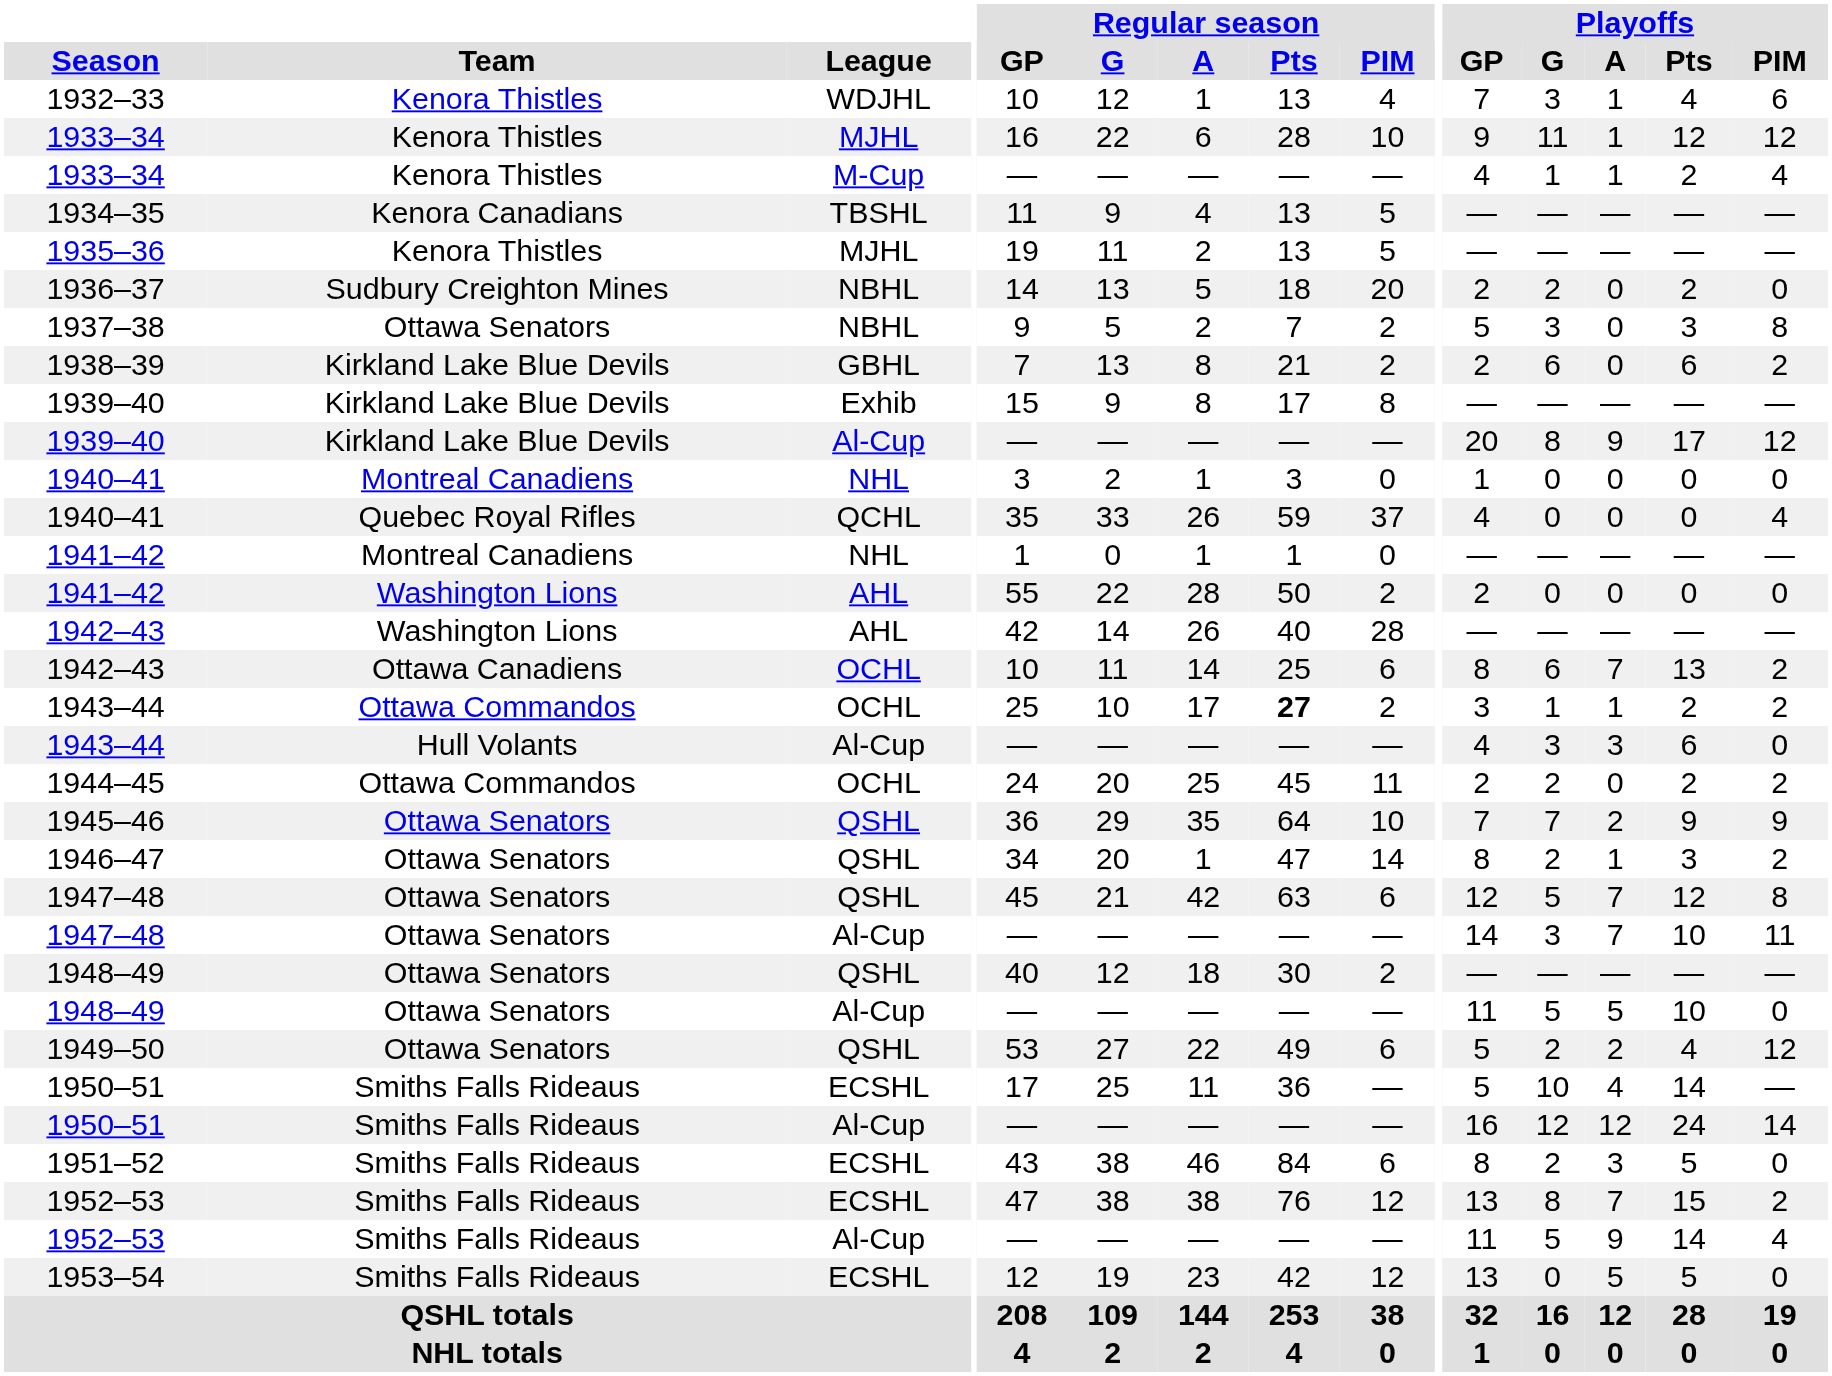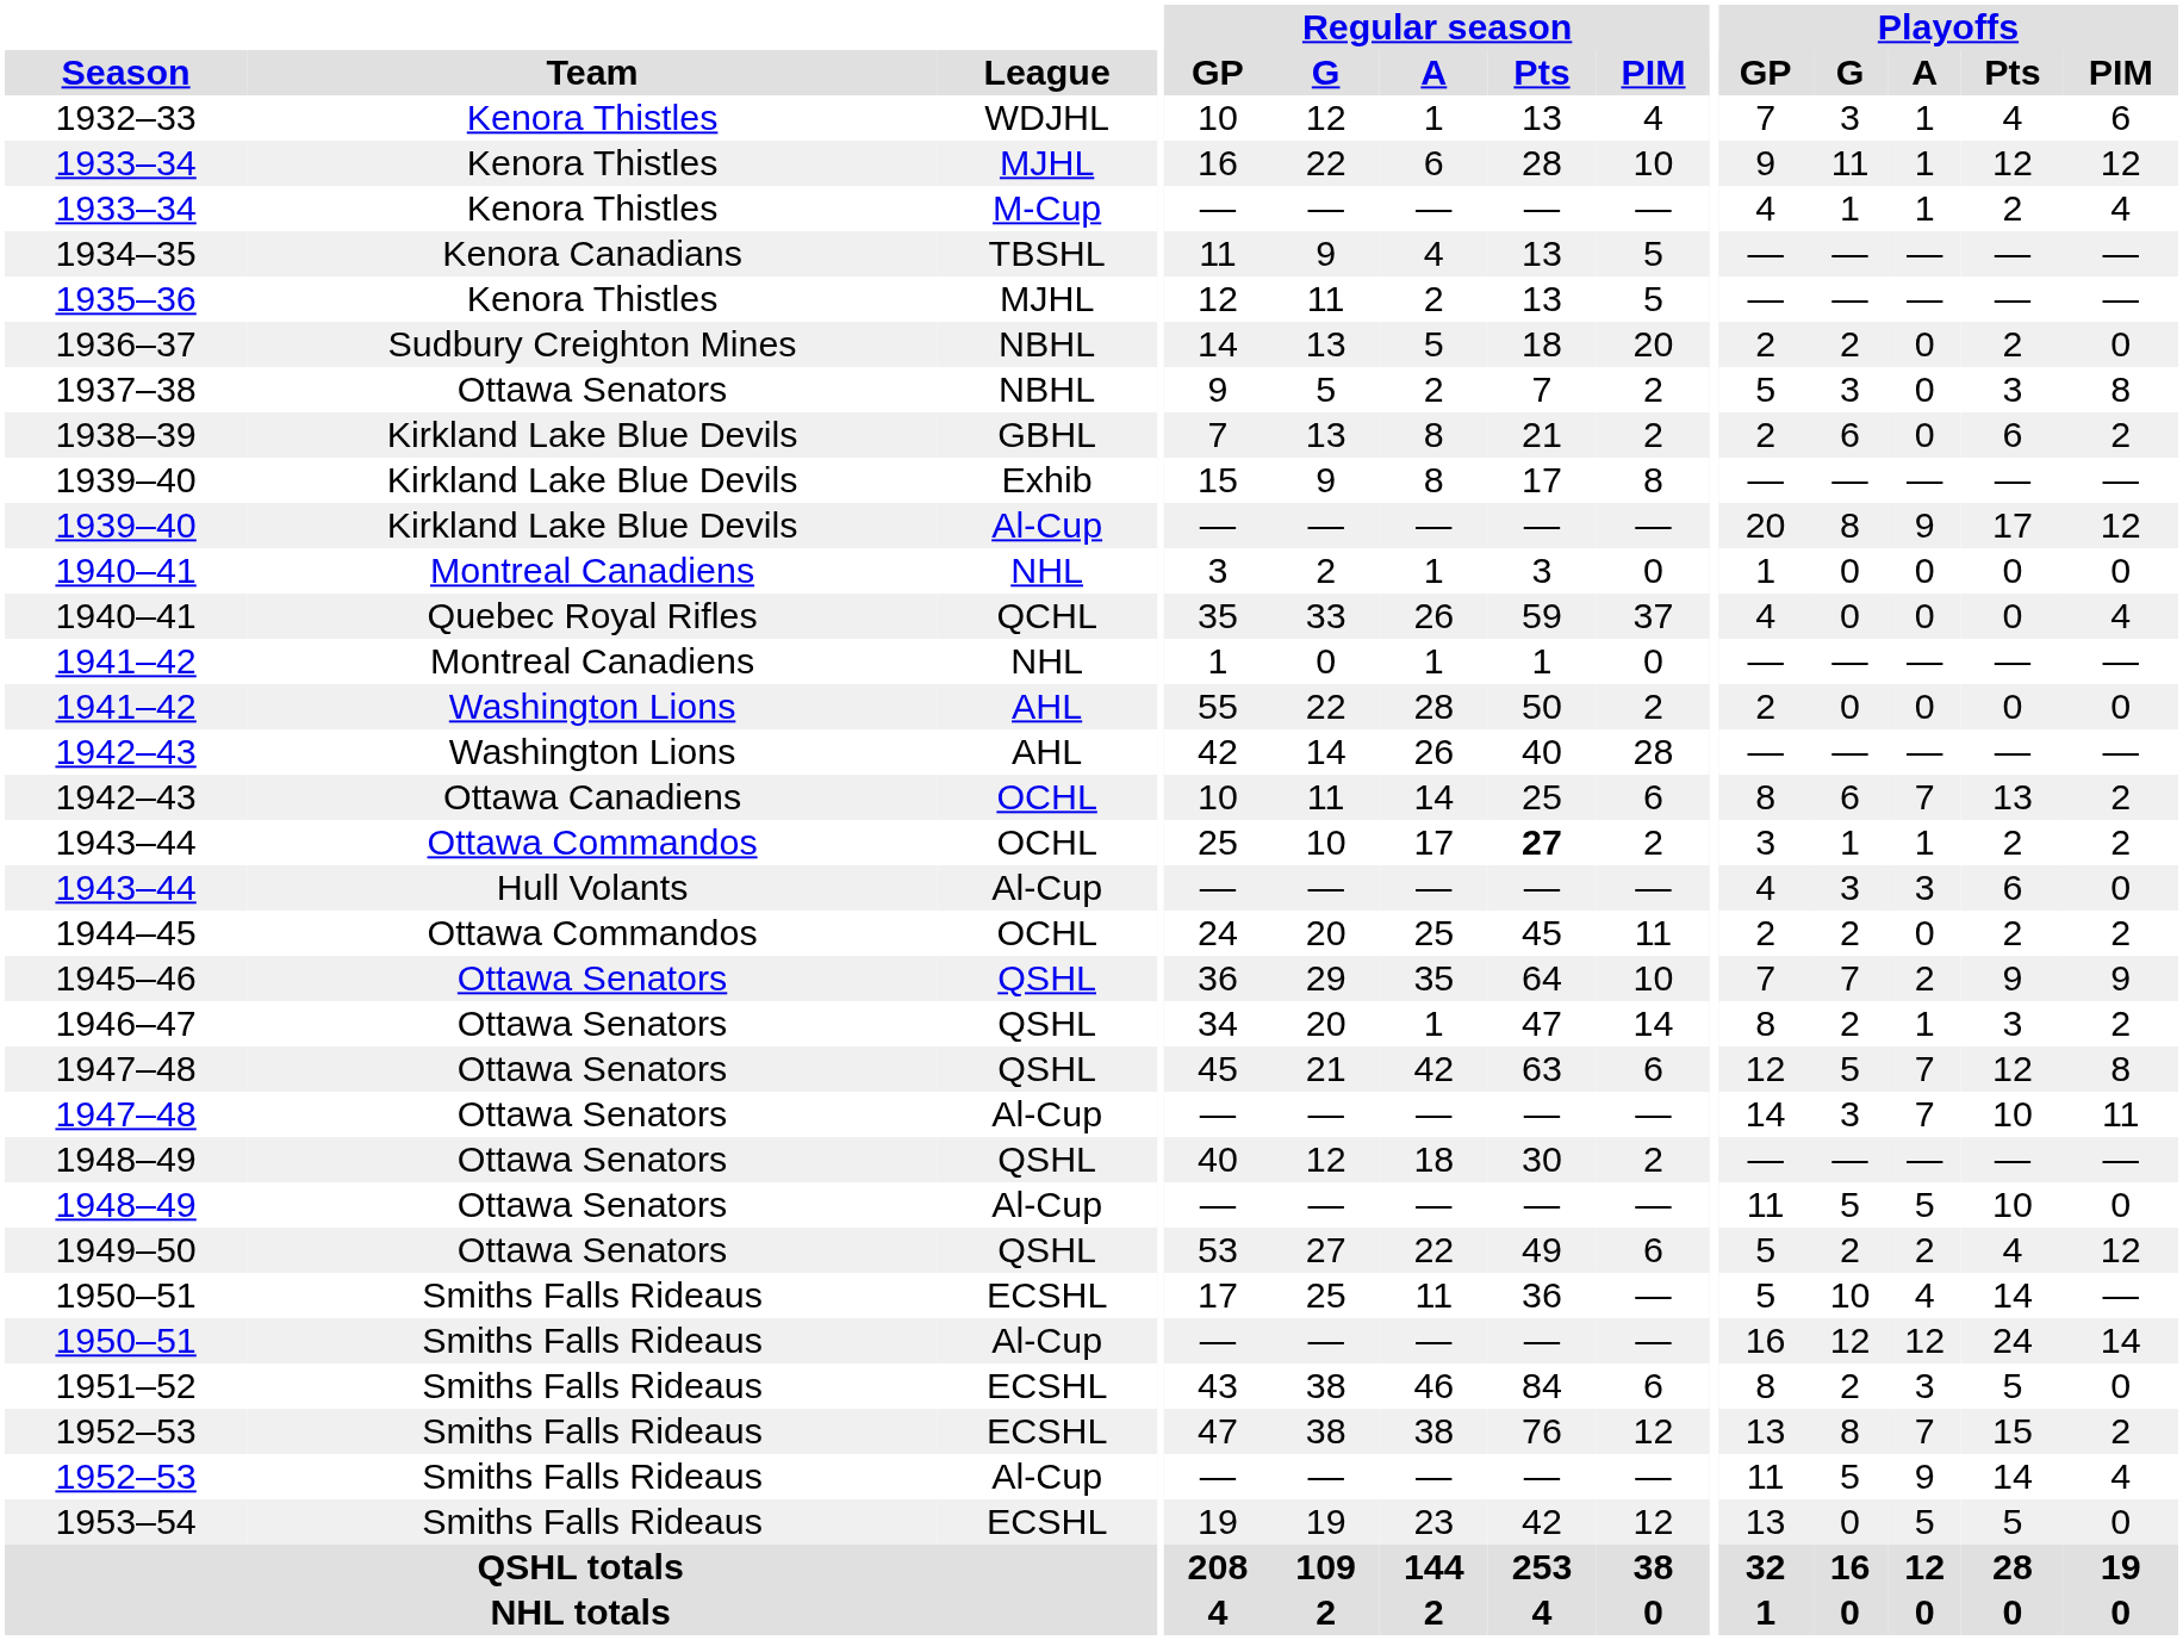 <table border="0" cellpadding="1" cellspacing="0" style="text-align:center; width:60em">
 <tr bgcolor="#e0e0e0">
 <th colspan="3" bgcolor="#ffffff"></th>
 <th rowspan="100" bgcolor="#ffffff"></th>
 <th colspan="5"><a href='#'>Regular season</a></th>
 <th rowspan="100" bgcolor="#ffffff"></th>
 <th colspan="5"><a href='#'>Playoffs</a></th>
 </tr>
 <tr bgcolor="#e0e0e0">
 <th><a href='#'>Season</a></th>
 <th>Team</th>
 <th>League</th>
 <th>GP</th>
 <th><a href='#'>G</a></th>
 <th><a href='#'>A</a></th>
 <th><a href='#'>Pts</a></th>
 <th><a href='#'>PIM</a></th>
 <th>GP</th>
 <th>G</th>
 <th>A</th>
 <th>Pts</th>
 <th>PIM</th>
 </tr>
 <tr>
 <td>1932–33</td>
 <td><a href='#'>Kenora Thistles</a></td>
 <td>WDJHL</td>
 <td>10</td>
 <td>12</td>
 <td>1</td>
 <td>13</td>
 <td>4</td>
 <td>7</td>
 <td>3</td>
 <td>1</td>
 <td>4</td>
 <td>6</td>
 </tr>
 <tr bgcolor="#f0f0f0">
 <td><a href='#'>1933–34</a></td>
 <td>Kenora Thistles</td>
 <td><a href='#'>MJHL</a></td>
 <td>16</td>
 <td>22</td>
 <td>6</td>
 <td>28</td>
 <td>10</td>
 <td>9</td>
 <td>11</td>
 <td>1</td>
 <td>12</td>
 <td>12</td>
 </tr>
 <tr>
 <td><a href='#'>1933–34</a></td>
 <td>Kenora Thistles</td>
 <td><a href='#'>M-Cup</a></td>
 <td>—</td>
 <td>—</td>
 <td>—</td>
 <td>—</td>
 <td>—</td>
 <td>4</td>
 <td>1</td>
 <td>1</td>
 <td>2</td>
 <td>4</td>
 </tr>
 <tr bgcolor="#f0f0f0">
 <td>1934–35</td>
 <td>Kenora Canadians</td>
 <td>TBSHL</td>
 <td>11</td>
 <td>9</td>
 <td>4</td>
 <td>13</td>
 <td>5</td>
 <td>—</td>
 <td>—</td>
 <td>—</td>
 <td>—</td>
 <td>—</td>
 </tr>
 <tr>
 <td><a href='#'>1935–36</a></td>
 <td>Kenora Thistles</td>
 <td>MJHL</td>
-<td>19</td>
+<td>12</td>
 <td>11</td>
 <td>2</td>
 <td>13</td>
 <td>5</td>
 <td>—</td>
 <td>—</td>
 <td>—</td>
 <td>—</td>
 <td>—</td>
 </tr>
 <tr bgcolor="#f0f0f0">
 <td>1936–37</td>
 <td>Sudbury Creighton Mines</td>
 <td>NBHL</td>
 <td>14</td>
 <td>13</td>
 <td>5</td>
 <td>18</td>
 <td>20</td>
 <td>2</td>
 <td>2</td>
 <td>0</td>
 <td>2</td>
 <td>0</td>
 </tr>
 <tr>
 <td>1937–38</td>
 <td>Ottawa Senators</td>
 <td>NBHL</td>
 <td>9</td>
 <td>5</td>
 <td>2</td>
 <td>7</td>
 <td>2</td>
 <td>5</td>
 <td>3</td>
 <td>0</td>
 <td>3</td>
 <td>8</td>
 </tr>
 <tr bgcolor="#f0f0f0">
 <td>1938–39</td>
 <td>Kirkland Lake Blue Devils</td>
 <td>GBHL</td>
 <td>7</td>
 <td>13</td>
 <td>8</td>
 <td>21</td>
 <td>2</td>
 <td>2</td>
 <td>6</td>
 <td>0</td>
 <td>6</td>
 <td>2</td>
 </tr>
 <tr>
 <td>1939–40</td>
 <td>Kirkland Lake Blue Devils</td>
 <td>Exhib</td>
 <td>15</td>
 <td>9</td>
 <td>8</td>
 <td>17</td>
 <td>8</td>
 <td>—</td>
 <td>—</td>
 <td>—</td>
 <td>—</td>
 <td>—</td>
 </tr>
 <tr bgcolor="#f0f0f0">
 <td><a href='#'>1939–40</a></td>
 <td>Kirkland Lake Blue Devils</td>
 <td><a href='#'>Al-Cup</a></td>
 <td>—</td>
 <td>—</td>
 <td>—</td>
 <td>—</td>
 <td>—</td>
 <td>20</td>
 <td>8</td>
 <td>9</td>
 <td>17</td>
 <td>12</td>
 </tr>
 <tr>
 <td><a href='#'>1940–41</a></td>
 <td><a href='#'>Montreal Canadiens</a></td>
 <td><a href='#'>NHL</a></td>
 <td>3</td>
 <td>2</td>
 <td>1</td>
 <td>3</td>
 <td>0</td>
 <td>1</td>
 <td>0</td>
 <td>0</td>
 <td>0</td>
 <td>0</td>
 </tr>
 <tr bgcolor="#f0f0f0">
 <td>1940–41</td>
 <td>Quebec Royal Rifles</td>
 <td>QCHL</td>
 <td>35</td>
 <td>33</td>
 <td>26</td>
 <td>59</td>
 <td>37</td>
 <td>4</td>
 <td>0</td>
 <td>0</td>
 <td>0</td>
 <td>4</td>
 </tr>
 <tr>
 <td><a href='#'>1941–42</a></td>
 <td>Montreal Canadiens</td>
 <td>NHL</td>
 <td>1</td>
 <td>0</td>
 <td>1</td>
 <td>1</td>
 <td>0</td>
 <td>—</td>
 <td>—</td>
 <td>—</td>
 <td>—</td>
 <td>—</td>
 </tr>
 <tr bgcolor="#f0f0f0">
 <td><a href='#'>1941–42</a></td>
 <td><a href='#'>Washington Lions</a></td>
 <td><a href='#'>AHL</a></td>
 <td>55</td>
 <td>22</td>
 <td>28</td>
 <td>50</td>
 <td>2</td>
 <td>2</td>
 <td>0</td>
 <td>0</td>
 <td>0</td>
 <td>0</td>
 </tr>
 <tr>
 <td><a href='#'>1942–43</a></td>
 <td>Washington Lions</td>
 <td>AHL</td>
 <td>42</td>
 <td>14</td>
 <td>26</td>
 <td>40</td>
 <td>28</td>
 <td>—</td>
 <td>—</td>
 <td>—</td>
 <td>—</td>
 <td>—</td>
 </tr>
 <tr bgcolor="#f0f0f0">
 <td>1942–43</td>
 <td>Ottawa Canadiens</td>
 <td><a href='#'>OCHL</a></td>
 <td>10</td>
 <td>11</td>
 <td>14</td>
 <td>25</td>
 <td>6</td>
 <td>8</td>
 <td>6</td>
 <td>7</td>
 <td>13</td>
 <td>2</td>
 </tr>
 <tr>
 <td>1943–44</td>
 <td><a href='#'>Ottawa Commandos</a></td>
 <td>OCHL</td>
 <td>25</td>
 <td>10</td>
 <td>17</td>
 <td><strong>27</strong></td>
 <td>2</td>
 <td>3</td>
 <td>1</td>
 <td>1</td>
 <td>2</td>
 <td>2</td>
 </tr>
 <tr bgcolor="#f0f0f0">
 <td><a href='#'>1943–44</a></td>
 <td>Hull Volants</td>
 <td>Al-Cup</td>
 <td>—</td>
 <td>—</td>
 <td>—</td>
 <td>—</td>
 <td>—</td>
 <td>4</td>
 <td>3</td>
 <td>3</td>
 <td>6</td>
 <td>0</td>
 </tr>
 <tr>
 <td>1944–45</td>
 <td>Ottawa Commandos</td>
 <td>OCHL</td>
 <td>24</td>
 <td>20</td>
 <td>25</td>
 <td>45</td>
 <td>11</td>
 <td>2</td>
 <td>2</td>
 <td>0</td>
 <td>2</td>
 <td>2</td>
 </tr>
 <tr bgcolor="#f0f0f0">
 <td>1945–46</td>
 <td><a href='#'>Ottawa Senators</a></td>
 <td><a href='#'>QSHL</a></td>
 <td>36</td>
 <td>29</td>
 <td>35</td>
 <td>64</td>
 <td>10</td>
 <td>7</td>
 <td>7</td>
 <td>2</td>
 <td>9</td>
 <td>9</td>
 </tr>
 <tr>
 <td>1946–47</td>
 <td>Ottawa Senators</td>
 <td>QSHL</td>
 <td>34</td>
 <td>20</td>
 <td>1</td>
 <td>47</td>
 <td>14</td>
 <td>8</td>
 <td>2</td>
 <td>1</td>
 <td>3</td>
 <td>2</td>
 </tr>
 <tr bgcolor="#f0f0f0">
 <td>1947–48</td>
 <td>Ottawa Senators</td>
 <td>QSHL</td>
 <td>45</td>
 <td>21</td>
 <td>42</td>
 <td>63</td>
 <td>6</td>
 <td>12</td>
 <td>5</td>
 <td>7</td>
 <td>12</td>
 <td>8</td>
 </tr>
 <tr>
 <td><a href='#'>1947–48</a></td>
 <td>Ottawa Senators</td>
 <td>Al-Cup</td>
 <td>—</td>
 <td>—</td>
 <td>—</td>
 <td>—</td>
 <td>—</td>
 <td>14</td>
 <td>3</td>
 <td>7</td>
 <td>10</td>
 <td>11</td>
 </tr>
 <tr bgcolor="#f0f0f0">
 <td>1948–49</td>
 <td>Ottawa Senators</td>
 <td>QSHL</td>
 <td>40</td>
 <td>12</td>
 <td>18</td>
 <td>30</td>
 <td>2</td>
 <td>—</td>
 <td>—</td>
 <td>—</td>
 <td>—</td>
 <td>—</td>
 </tr>
 <tr>
 <td><a href='#'>1948–49</a></td>
 <td>Ottawa Senators</td>
 <td>Al-Cup</td>
 <td>—</td>
 <td>—</td>
 <td>—</td>
 <td>—</td>
 <td>—</td>
 <td>11</td>
 <td>5</td>
 <td>5</td>
 <td>10</td>
 <td>0</td>
 </tr>
 <tr bgcolor="#f0f0f0">
 <td>1949–50</td>
 <td>Ottawa Senators</td>
 <td>QSHL</td>
 <td>53</td>
 <td>27</td>
 <td>22</td>
 <td>49</td>
 <td>6</td>
 <td>5</td>
 <td>2</td>
 <td>2</td>
 <td>4</td>
 <td>12</td>
 </tr>
 <tr>
 <td>1950–51</td>
 <td>Smiths Falls Rideaus</td>
 <td>ECSHL</td>
 <td>17</td>
 <td>25</td>
 <td>11</td>
 <td>36</td>
 <td>—</td>
 <td>5</td>
 <td>10</td>
 <td>4</td>
 <td>14</td>
 <td>—</td>
 </tr>
 <tr bgcolor="#f0f0f0">
 <td><a href='#'>1950–51</a></td>
 <td>Smiths Falls Rideaus</td>
 <td>Al-Cup</td>
 <td>—</td>
 <td>—</td>
 <td>—</td>
 <td>—</td>
 <td>—</td>
 <td>16</td>
 <td>12</td>
 <td>12</td>
 <td>24</td>
 <td>14</td>
 </tr>
 <tr>
 <td>1951–52</td>
 <td>Smiths Falls Rideaus</td>
 <td>ECSHL</td>
 <td>43</td>
 <td>38</td>
 <td>46</td>
 <td>84</td>
 <td>6</td>
 <td>8</td>
 <td>2</td>
 <td>3</td>
 <td>5</td>
 <td>0</td>
 </tr>
 <tr bgcolor="#f0f0f0">
 <td>1952–53</td>
 <td>Smiths Falls Rideaus</td>
 <td>ECSHL</td>
 <td>47</td>
 <td>38</td>
 <td>38</td>
 <td>76</td>
 <td>12</td>
 <td>13</td>
 <td>8</td>
 <td>7</td>
 <td>15</td>
 <td>2</td>
 </tr>
 <tr>
 <td><a href='#'>1952–53</a></td>
 <td>Smiths Falls Rideaus</td>
 <td>Al-Cup</td>
 <td>—</td>
 <td>—</td>
 <td>—</td>
 <td>—</td>
 <td>—</td>
 <td>11</td>
 <td>5</td>
 <td>9</td>
 <td>14</td>
 <td>4</td>
 </tr>
 <tr bgcolor="#f0f0f0">
 <td>1953–54</td>
 <td>Smiths Falls Rideaus</td>
 <td>ECSHL</td>
-<td>12</td>
+<td>19</td>
 <td>19</td>
 <td>23</td>
 <td>42</td>
 <td>12</td>
 <td>13</td>
 <td>0</td>
 <td>5</td>
 <td>5</td>
 <td>0</td>
 </tr>
 <tr bgcolor="#e0e0e0">
 <th colspan="3">QSHL totals</th>
 <th>208</th>
 <th>109</th>
 <th>144</th>
 <th>253</th>
 <th>38</th>
 <th>32</th>
 <th>16</th>
 <th>12</th>
 <th>28</th>
 <th>19</th>
 </tr>
 <tr bgcolor="#e0e0e0">
 <th colspan="3">NHL totals</th>
 <th>4</th>
 <th>2</th>
 <th>2</th>
 <th>4</th>
 <th>0</th>
 <th>1</th>
 <th>0</th>
 <th>0</th>
 <th>0</th>
 <th>0</th>
 </tr>
 </table>
